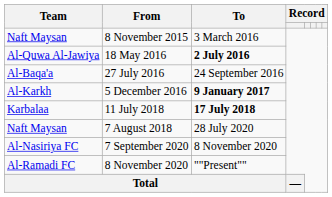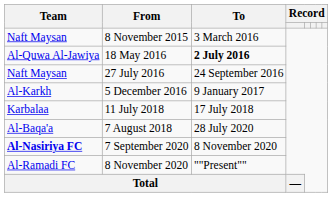 <table class=wikitable style=text-align:center>
 <tr>
 <th rowspan=2>Team</th>
 <th rowspan=2>From</th>
 <th rowspan=2>To</th>
 <th colspan=5>Record</th>
 </tr>
 <tr>
 <th></th>
 <th></th>
 <th></th>
 <th></th>
 <th></th>
 </tr>
 <tr>
 <td align=left><a href='#'>Naft Maysan</a></td>
 <td align=left>8 November 2015</td>
 <td align=left>3 March 2016<br></td>
 </tr>
 <tr>
 <td align=left><a href='#'>Al-Quwa Al-Jawiya</a></td>
 <td align=left>18 May 2016</td>
 <td align=left><strong>2 July 2016<br></strong></td>
 </tr>
 <tr>
-<td align=left><a href='#'>Al-Baqa'a</a></td>
+<td align=left><a href='#'>Naft Maysan</a></td>
 <td align=left>27 July 2016</td>
 <td align=left>24 September 2016<br></td>
 </tr>
 <tr>
 <td align=left><a href='#'>Al-Karkh</a></td>
 <td align=left>5 December 2016</td>
-<td align=left><strong>9 January 2017<br></strong></td>
+<td align=left>9 January 2017<br></td>
 </tr>
 <tr>
 <td align=left><a href='#'>Karbalaa</a></td>
 <td align=left>11 July 2018</td>
-<td align=left><strong>17 July 2018<br></strong></td>
+<td align=left>17 July 2018<br></td>
 </tr>
 <tr>
-<td align=left><a href='#'>Naft Maysan</a></td>
+<td align=left><a href='#'>Al-Baqa'a</a></td>
 <td align=left>7 August 2018</td>
 <td align=left>28 July 2020<br></td>
 </tr>
 <tr>
-<td align=left><a href='#'>Al-Nasiriya FC</a></td>
+<td align=left><strong><a href='#'>Al-Nasiriya FC</a></strong></td>
 <td align=left>7 September 2020</td>
 <td align=left>8 November 2020<br></td>
 </tr>
 <tr>
 <td align=left><a href='#'>Al-Ramadi FC</a></td>
 <td align=left>8 November 2020</td>
 <td align=left>""Present""<br></td>
 </tr>
 <tr>
 <th colspan=3>Total<br></th>
 <th>—</th>
 </tr>
 </table>
